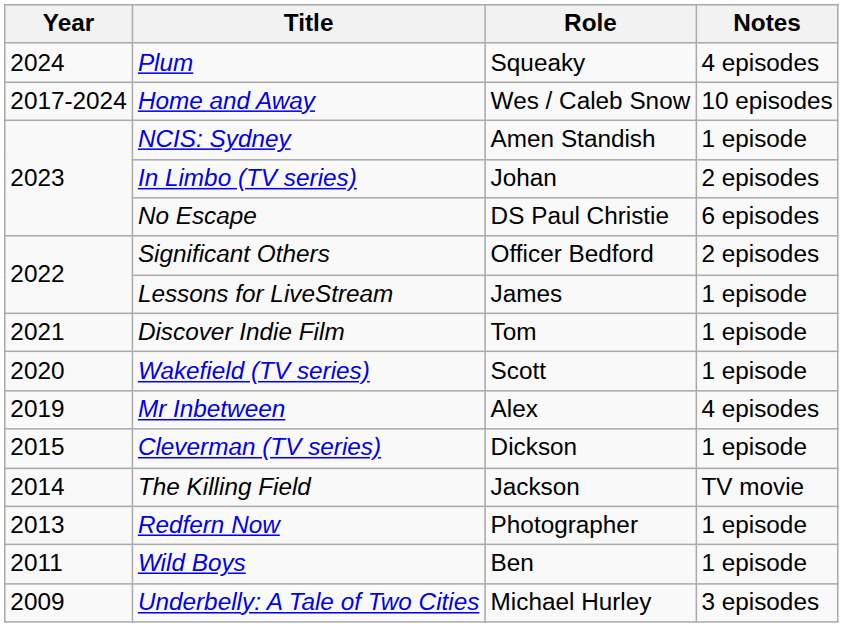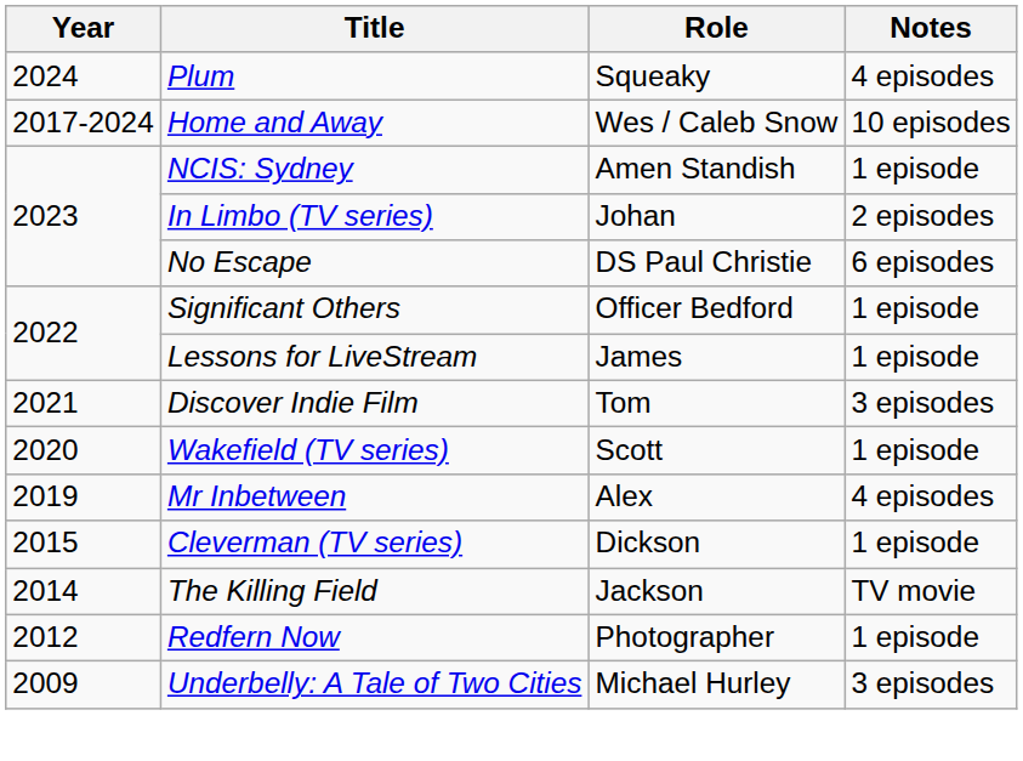 <table class="wikitable sortable">
 <tr>
 <th>Year</th>
 <th>Title</th>
 <th>Role</th>
 <th>Notes</th>
 </tr>
 <tr>
 <td>2024</td>
 <td><em><a href='#'>Plum</a></em></td>
 <td>Squeaky</td>
 <td>4 episodes</td>
 </tr>
 <tr>
 <td>2017-2024</td>
 <td><em><a href='#'>Home and Away</a></em></td>
 <td>Wes / Caleb Snow</td>
 <td>10 episodes</td>
 </tr>
 <tr>
 <td rowspan="3">2023</td>
 <td><em><a href='#'>NCIS: Sydney</a></em></td>
 <td>Amen Standish</td>
 <td>1 episode</td>
 </tr>
 <tr>
 <td><em><a href='#'>In Limbo (TV series)</a></em></td>
 <td>Johan</td>
 <td>2 episodes</td>
 </tr>
 <tr>
 <td><em>No Escape</em></td>
 <td>DS Paul Christie</td>
 <td>6 episodes</td>
 </tr>
 <tr>
 <td rowspan="2">2022</td>
 <td><em>Significant Others</em></td>
 <td>Officer Bedford</td>
-<td>2 episodes</td>
+<td>1 episode</td>
 </tr>
 <tr>
 <td><em>Lessons for LiveStream</em></td>
 <td>James</td>
 <td>1 episode</td>
 </tr>
 <tr>
 <td>2021</td>
 <td><em>Discover Indie Film</em></td>
 <td>Tom</td>
-<td>1 episode</td>
+<td>3 episodes</td>
 </tr>
 <tr>
 <td>2020</td>
 <td><em><a href='#'>Wakefield (TV series)</a></em></td>
 <td>Scott</td>
 <td>1 episode</td>
 </tr>
 <tr>
 <td>2019</td>
 <td><em><a href='#'>Mr Inbetween</a></em></td>
 <td>Alex</td>
 <td>4 episodes</td>
 </tr>
 <tr>
 <td>2015</td>
 <td><em><a href='#'>Cleverman (TV series)</a></em></td>
 <td>Dickson</td>
 <td>1 episode</td>
 </tr>
 <tr>
 <td>2014</td>
 <td><em>The Killing Field</em></td>
 <td>Jackson</td>
 <td>TV movie</td>
 </tr>
 <tr>
-<td>2013</td>
+<td>2012</td>
 <td><em><a href='#'>Redfern Now</a></em></td>
 <td>Photographer</td>
-<td>1 episode</td>
-</tr>
-<tr>
-<td>2011</td>
-<td><em><a href='#'>Wild Boys</a></em></td>
-<td>Ben</td>
 <td>1 episode</td>
 </tr>
 <tr>
 <td>2009</td>
 <td><em><a href='#'>Underbelly: A Tale of Two Cities</a></em></td>
 <td>Michael Hurley</td>
 <td>3 episodes</td>
 </tr>
 </table>
